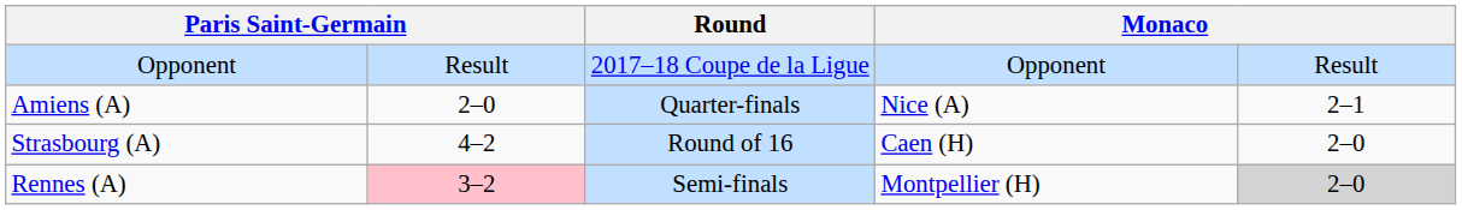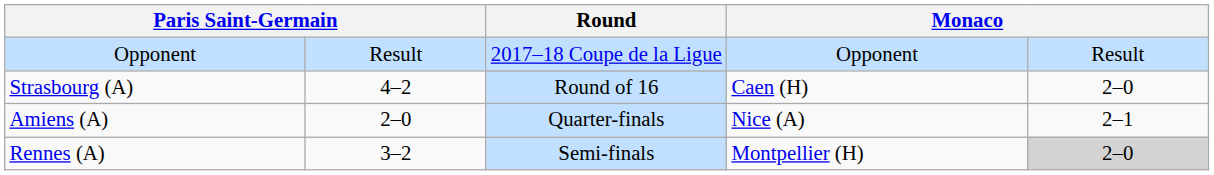 <table class="wikitable" style="text-align:center; white-space:nowrap;">
 <tr>
 <th colspan="2"><a href='#'>Paris Saint-Germain</a></th>
 <th>Round</th>
 <th colspan="2"><a href='#'>Monaco</a></th>
 </tr>
 <tr style="background:#C1E0FF;">
 <td style="width:25%;">Opponent</td>
 <td style="width:15%;">Result</td>
 <td><a href='#'>2017–18 Coupe de la Ligue</a></td>
 <td style="width:25%;">Opponent</td>
 <td style="width:15%;">Result</td>
 </tr>
 <tr>
+<td style="text-align:left"><a href='#'>Strasbourg</a> (A)</td>
+<td>4–2</td>
+<td style="background:#C1E0FF;">Round of 16</td>
+<td style="text-align:left"><a href='#'>Caen</a> (H)</td>
+<td>2–0</td>
+</tr>
+<tr>
 <td style="text-align:left"><a href='#'>Amiens</a> (A)</td>
 <td>2–0</td>
 <td style="background:#C1E0FF;">Quarter-finals</td>
 <td style="text-align:left"><a href='#'>Nice</a> (A)</td>
 <td>2–1</td>
 </tr>
 <tr>
-<td style="text-align:left"><a href='#'>Strasbourg</a> (A)</td>
-<td>4–2</td>
-<td style="background:#C1E0FF;">Round of 16</td>
-<td style="text-align:left"><a href='#'>Caen</a> (H)</td>
-<td>2–0</td>
-</tr>
-<tr>
 <td style="text-align:left"><a href='#'>Rennes</a> (A)</td>
-<td style="background: pink;">3–2</td>
+<td>3–2</td>
 <td style="background:#C1E0FF;">Semi-finals</td>
 <td style="text-align:left"><a href='#'>Montpellier</a> (H)</td>
 <td style="background: lightgrey;">2–0</td>
 </tr>
 </table>
